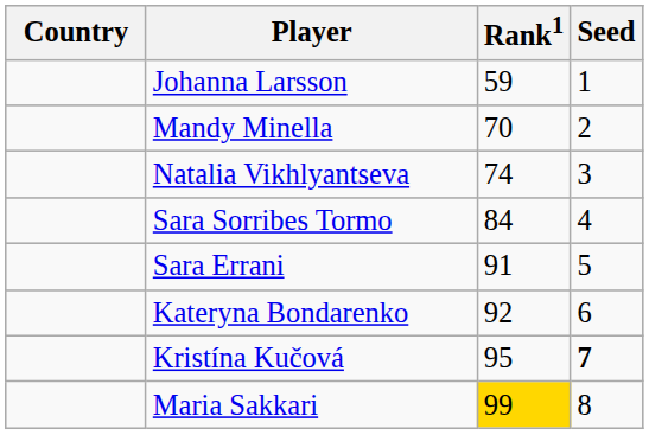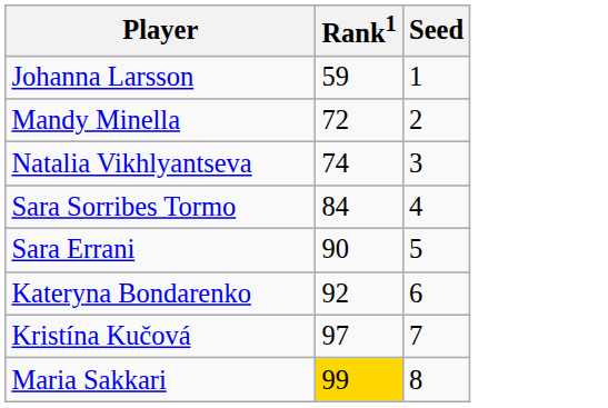 <table class="sortable wikitable">
 <tr>
-<th width="70">Country</th>
 <th width="175">Player</th>
 <th>Rank<sup>1</sup></th>
 <th>Seed</th>
 </tr>
 <tr>
-<td></td>
 <td><a href='#'>Johanna Larsson</a></td>
 <td>59</td>
 <td>1</td>
 </tr>
 <tr>
-<td></td>
 <td><a href='#'>Mandy Minella</a></td>
-<td>70</td>
+<td>72</td>
 <td>2</td>
 </tr>
 <tr>
-<td></td>
 <td><a href='#'>Natalia Vikhlyantseva</a></td>
 <td>74</td>
 <td>3</td>
 </tr>
 <tr>
-<td></td>
 <td><a href='#'>Sara Sorribes Tormo</a></td>
 <td>84</td>
 <td>4</td>
 </tr>
 <tr>
-<td></td>
 <td><a href='#'>Sara Errani</a></td>
-<td>91</td>
+<td>90</td>
 <td>5</td>
 </tr>
 <tr>
-<td></td>
 <td><a href='#'>Kateryna Bondarenko</a></td>
 <td>92</td>
 <td>6</td>
 </tr>
 <tr>
-<td></td>
 <td><a href='#'>Kristína Kučová</a></td>
-<td>95</td>
-<td><strong>7</strong></td>
+<td>97</td>
+<td>7</td>
 </tr>
 <tr>
-<td></td>
 <td><a href='#'>Maria Sakkari</a></td>
 <td style="background: gold;">99</td>
 <td>8</td>
 </tr>
 </table>
